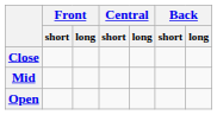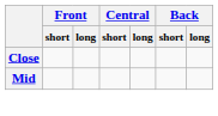 <table class="wikitable" style="text-align: center;">
 <tr>
 <th rowspan="2"></th>
 <th scope="col" colspan="2"><a href='#'>Front</a></th>
 <th scope="col" colspan="2"><a href='#'>Central</a></th>
 <th scope="col" colspan="2"><a href='#'>Back</a></th>
 </tr>
 <tr>
 <th scope="col"><small>short</small></th>
 <th scope="col"><small>long</small></th>
 <th scope="col"><small>short</small></th>
 <th scope="col"><small>long</small></th>
 <th scope="col"><small>short</small></th>
 <th scope="col"><small>long</small></th>
 </tr>
 <tr>
 <th scope="row"><a href='#'>Close</a></th>
 <td></td>
 <td></td>
 <td></td>
 <td></td>
 <td></td>
 <td></td>
 </tr>
 <tr>
 <th scope="row"><a href='#'>Mid</a></th>
 <td></td>
 <td></td>
 <td></td>
 <td></td>
 <td></td>
 <td></td>
 </tr>
-<tr>
-<th scope="row"><a href='#'>Open</a></th>
-<td></td>
-<td></td>
-<td></td>
-<td></td>
-<td></td>
-<td></td>
-</tr>
 </table>
